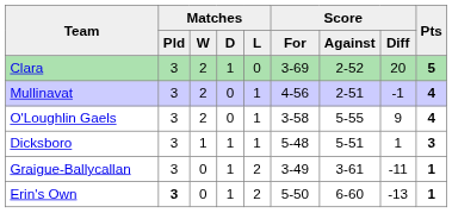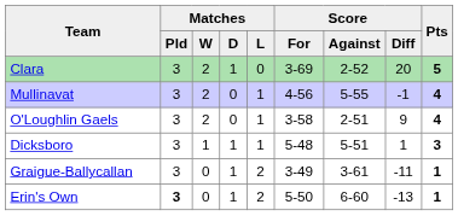 <table style=border-collapse:collapse border=1 cellspacing=0 cellpadding=5>
 <tr align=center bgcolor=#efefef>
 <th rowspan=2 width=165>Team</th>
 <th colspan=4>Matches</th>
 <th colspan=3>Score</th>
 <th rowspan=2width=20>Pts</th>
 </tr>
 <tr align=center bgcolor=#efefef>
 <th width=20>Pld</th>
 <th width=20>W</th>
 <th width=20>D</th>
 <th width=20>L</th>
 <th width=45>For</th>
 <th width=45>Against</th>
 <th width=30>Diff</th>
 </tr>
 <tr align=center style="background:#ACE1AF;">
 <td style="text-align:left;"><a href='#'>Clara</a></td>
 <td>3</td>
 <td>2</td>
 <td>1</td>
 <td>0</td>
 <td>3-69</td>
 <td>2-52</td>
 <td>20</td>
 <td><strong>5</strong></td>
 </tr>
 <tr align=center style="background:#ccccff;">
 <td style="text-align:left;"><a href='#'>Mullinavat</a></td>
 <td>3</td>
 <td>2</td>
 <td>0</td>
 <td>1</td>
 <td>4-56</td>
-<td>2-51</td>
+<td>5-55</td>
 <td>-1</td>
 <td><strong>4</strong></td>
 </tr>
 <tr align=center>
 <td style="text-align:left;"><a href='#'>O'Loughlin Gaels</a></td>
 <td>3</td>
 <td>2</td>
 <td>0</td>
 <td>1</td>
 <td>3-58</td>
-<td>5-55</td>
+<td>2-51</td>
 <td>9</td>
 <td><strong>4</strong></td>
 </tr>
 <tr align=center>
 <td style="text-align:left;"><a href='#'>Dicksboro</a></td>
 <td>3</td>
 <td>1</td>
 <td>1</td>
 <td>1</td>
 <td>5-48</td>
 <td>5-51</td>
 <td>1</td>
 <td><strong>3</strong></td>
 </tr>
 <tr align=center>
 <td style="text-align:left;"><a href='#'>Graigue-Ballycallan</a></td>
 <td>3</td>
 <td>0</td>
 <td>1</td>
 <td>2</td>
 <td>3-49</td>
 <td>3-61</td>
 <td>-11</td>
 <td><strong>1</strong></td>
 </tr>
 <tr align=center>
 <td style="text-align:left;"><a href='#'>Erin's Own</a></td>
 <td><strong>3</strong></td>
 <td>0</td>
 <td>1</td>
 <td>2</td>
 <td>5-50</td>
 <td>6-60</td>
 <td>-13</td>
 <td><strong>1</strong></td>
 </tr>
 </table>
